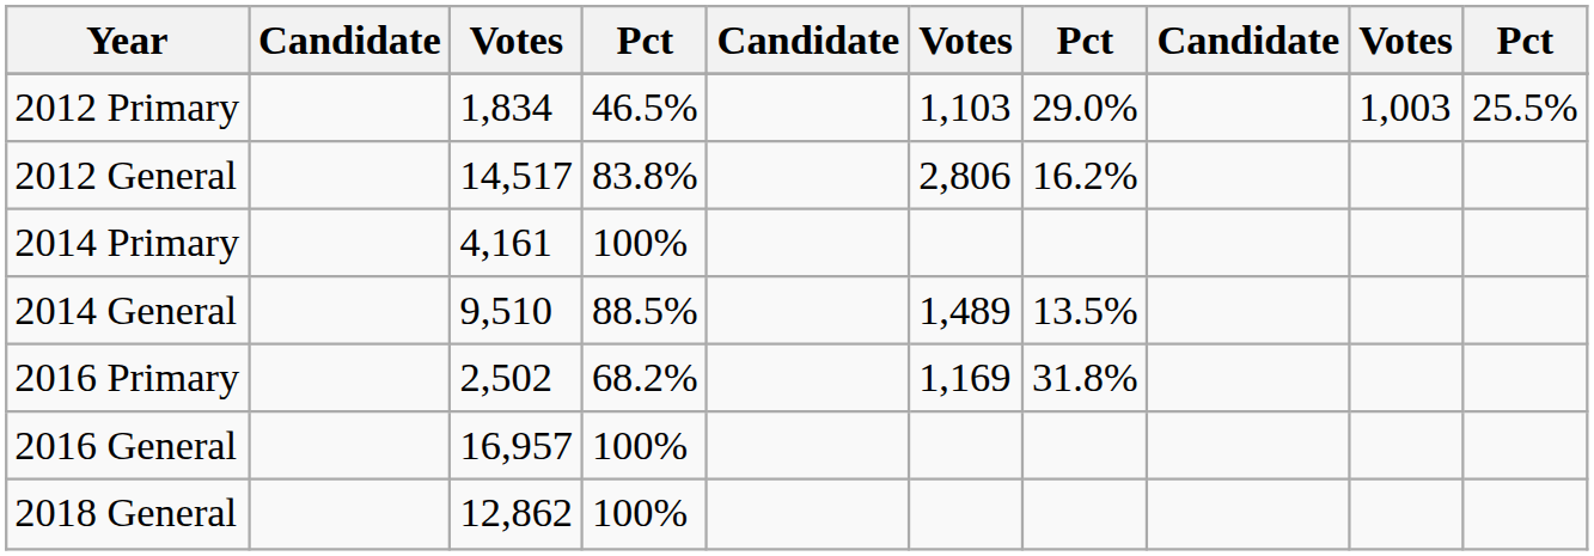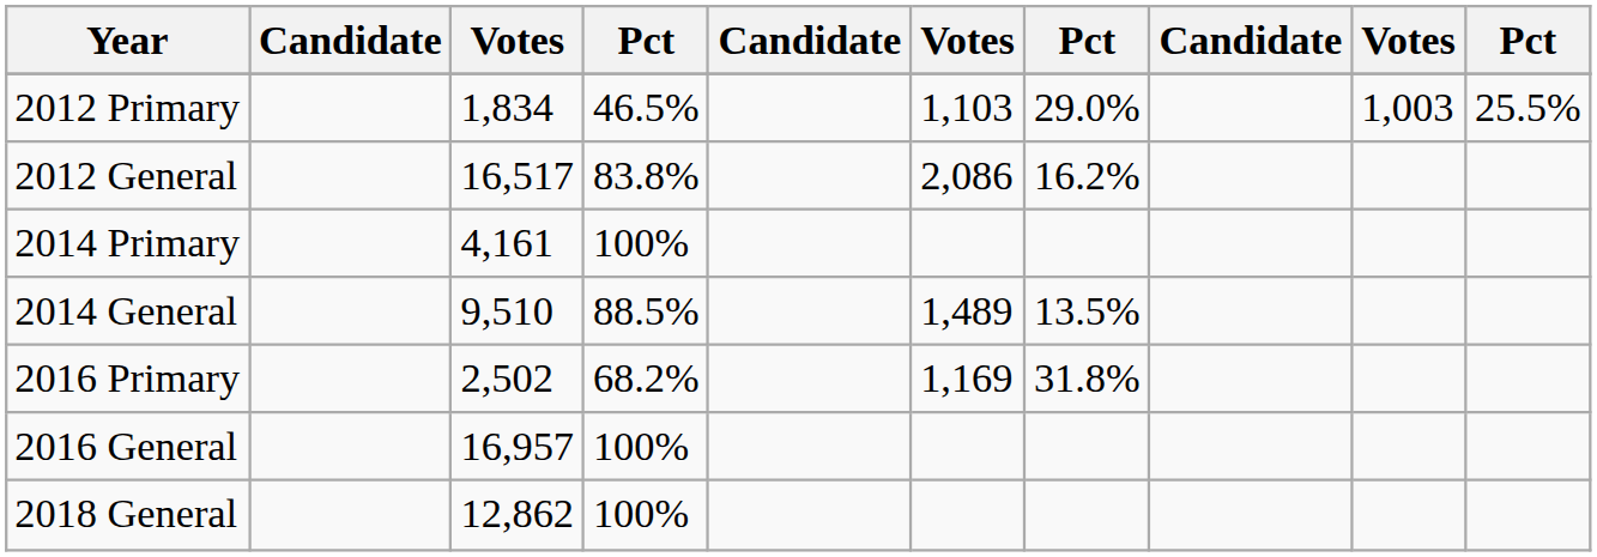 <table class="wikitable" style="margin:0.5em ; font-size:95%">
 <tr>
 <th>Year</th>
 <th>Candidate</th>
 <th>Votes</th>
 <th>Pct</th>
 <th>Candidate</th>
 <th>Votes</th>
 <th>Pct</th>
 <th>Candidate</th>
 <th>Votes</th>
 <th>Pct</th>
 </tr>
 <tr>
 </tr>
 <tr>
 <td>2012 Primary</td>
 <td></td>
 <td>1,834</td>
 <td>46.5%</td>
 <td></td>
 <td>1,103</td>
 <td>29.0%</td>
 <td></td>
 <td>1,003</td>
 <td>25.5%</td>
 </tr>
 <tr>
 <td>2012 General</td>
 <td></td>
-<td>14,517</td>
+<td>16,517</td>
 <td>83.8%</td>
 <td></td>
-<td>2,806</td>
+<td>2,086</td>
 <td>16.2%</td>
 <td></td>
 <td></td>
 <td></td>
 </tr>
 <tr>
 <td>2014 Primary</td>
 <td></td>
 <td>4,161</td>
 <td>100%</td>
 <td></td>
 <td></td>
 <td></td>
 <td></td>
 <td></td>
 <td></td>
 </tr>
 <tr>
 <td>2014 General</td>
 <td></td>
 <td>9,510</td>
 <td>88.5%</td>
 <td></td>
 <td>1,489</td>
 <td>13.5%</td>
 <td></td>
 <td></td>
 <td></td>
 </tr>
 <tr>
 <td>2016 Primary</td>
 <td></td>
 <td>2,502</td>
 <td>68.2%</td>
 <td></td>
 <td>1,169</td>
 <td>31.8%</td>
 <td></td>
 <td></td>
 <td></td>
 </tr>
 <tr>
 <td>2016 General</td>
 <td></td>
 <td>16,957</td>
 <td>100%</td>
 <td></td>
 <td></td>
 <td></td>
 <td></td>
 <td></td>
 <td></td>
 </tr>
 <tr>
 <td>2018 General</td>
 <td></td>
 <td>12,862</td>
 <td>100%</td>
 <td></td>
 <td></td>
 <td></td>
 <td></td>
 <td></td>
 <td></td>
 </tr>
 </table>
